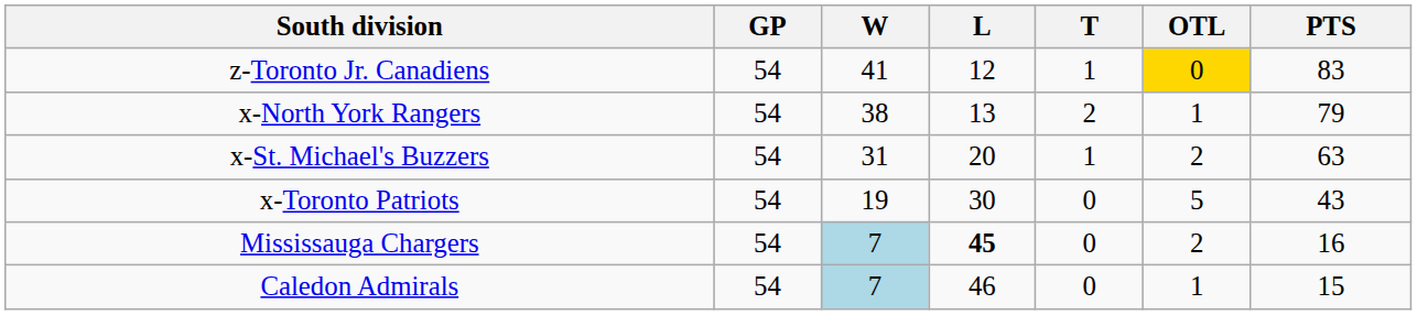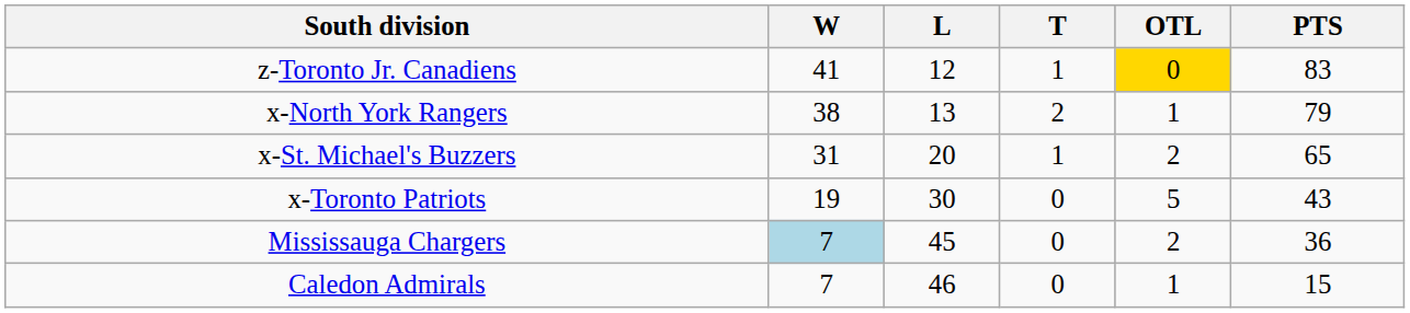 <table class="wikitable" style="text-align:center">
 <tr>
 <th bgcolor="#DDDDFF" width="33%">South division</th>
-<th bgcolor="#DDDDFF" width="5%">GP</th>
 <th bgcolor="#DDDDFF" width="5%">W</th>
 <th bgcolor="#DDDDFF" width="5%">L</th>
 <th bgcolor="#DDDDFF" width="5%">T</th>
 <th bgcolor="#DDDDFF" width="5%">OTL</th>
 <th bgcolor="#DDDDFF" width="7.5%">PTS</th>
 </tr>
 <tr>
 <td>z-<a href='#'>Toronto Jr. Canadiens</a></td>
-<td>54</td>
 <td>41</td>
 <td>12</td>
 <td>1</td>
 <td style="background: gold;">0</td>
 <td>83</td>
 </tr>
 <tr>
 <td>x-<a href='#'>North York Rangers</a></td>
-<td>54</td>
 <td>38</td>
 <td>13</td>
 <td>2</td>
 <td>1</td>
 <td>79</td>
 </tr>
 <tr>
 <td>x-<a href='#'>St. Michael's Buzzers</a></td>
-<td>54</td>
 <td>31</td>
 <td>20</td>
 <td>1</td>
 <td>2</td>
-<td>63</td>
+<td>65</td>
 </tr>
 <tr>
 <td>x-<a href='#'>Toronto Patriots</a></td>
-<td>54</td>
 <td>19</td>
 <td>30</td>
 <td>0</td>
 <td>5</td>
 <td>43</td>
 </tr>
 <tr>
 <td><a href='#'>Mississauga Chargers</a></td>
-<td>54</td>
 <td style="background: lightblue;">7</td>
-<td><strong>45</strong></td>
+<td>45</td>
 <td>0</td>
 <td>2</td>
-<td>16</td>
+<td>36</td>
 </tr>
 <tr>
 <td><a href='#'>Caledon Admirals</a></td>
-<td>54</td>
-<td style="background: lightblue;">7</td>
+<td>7</td>
 <td>46</td>
 <td>0</td>
 <td>1</td>
 <td>15</td>
 </tr>
 </table>
